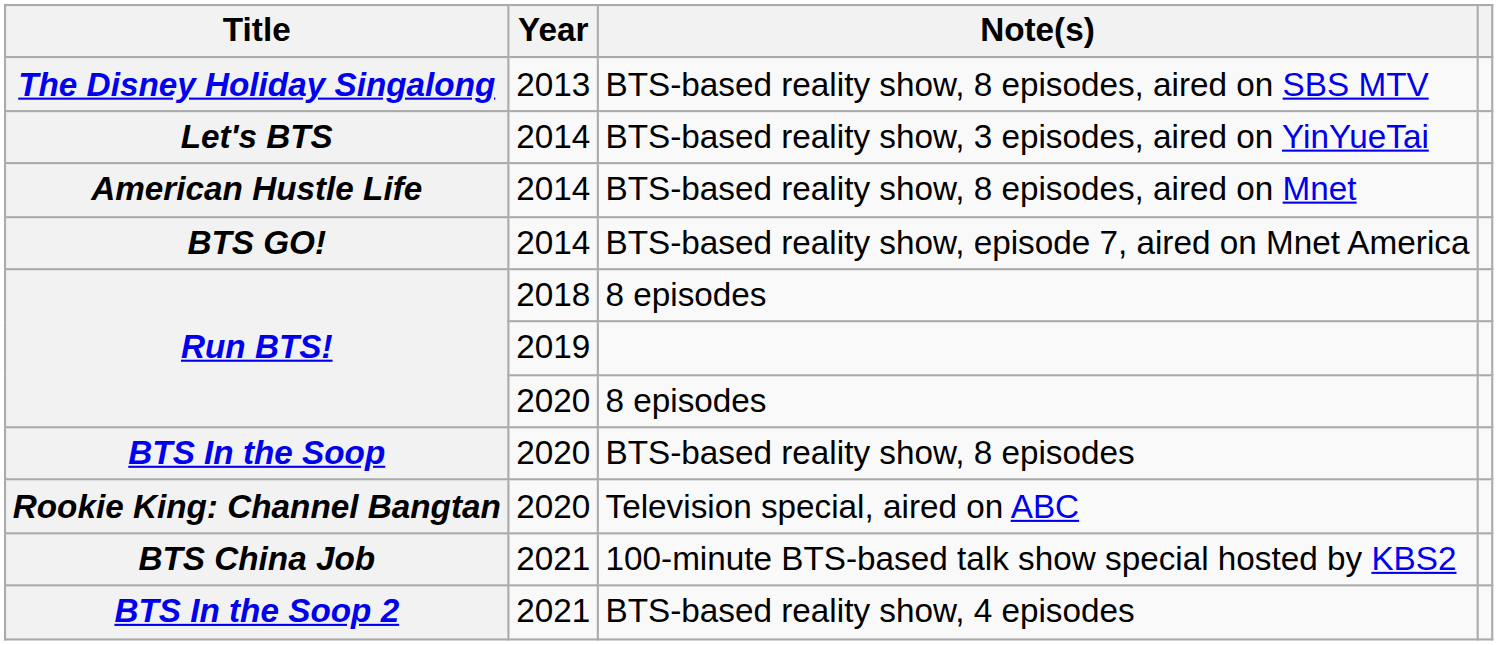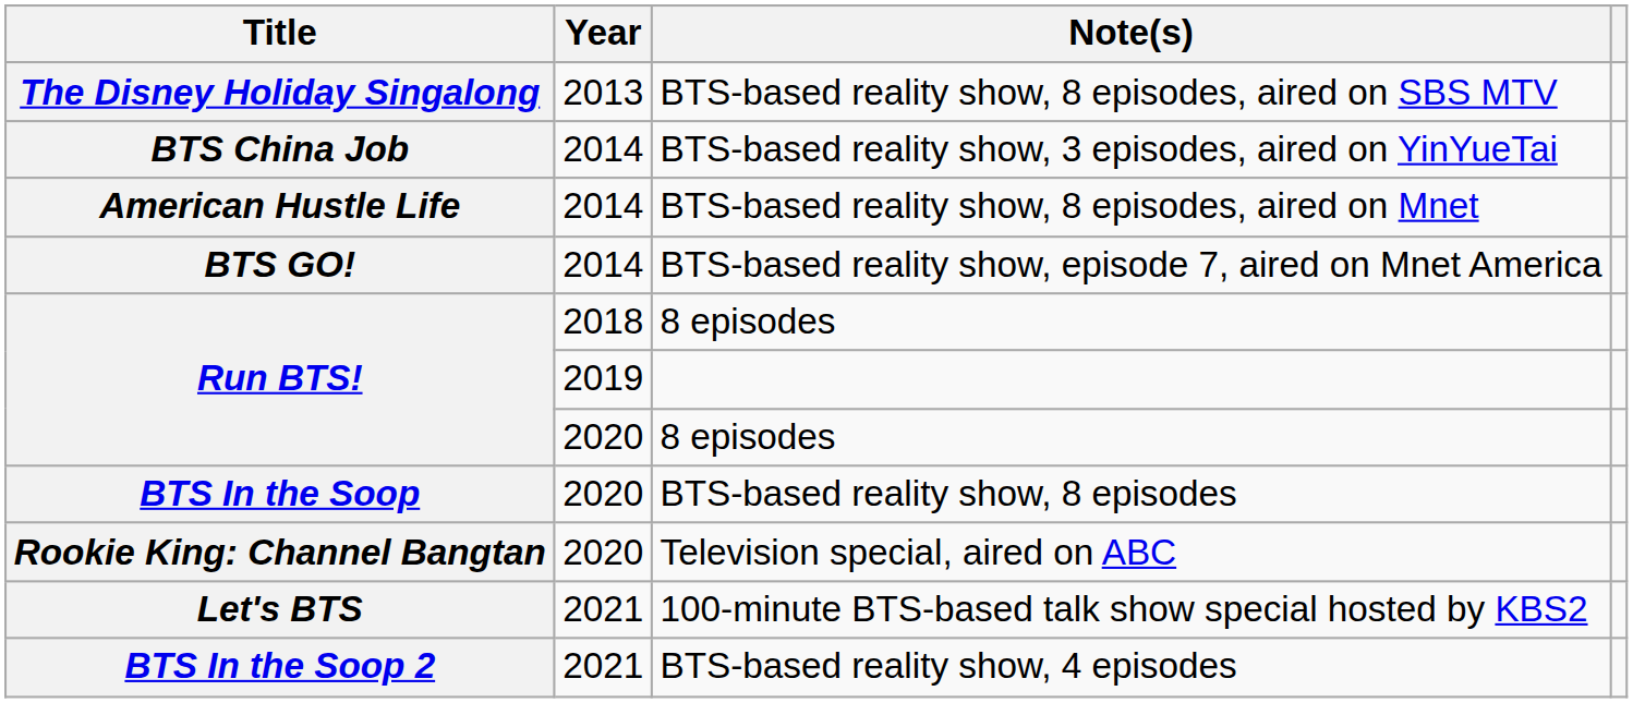 <table class="wikitable sortable plainrowheaders" style="text-align:left;">
 <tr>
 <th scope="col">Title</th>
 <th scope="col">Year</th>
 <th scope="col">Note(s)</th>
 <th scope="col"></th>
 </tr>
 <tr>
 <th scope="row"><em><a href='#'>The Disney Holiday Singalong</a></em></th>
 <td>2013</td>
 <td>BTS-based reality show, 8 episodes, aired on <a href='#'>SBS MTV</a></td>
 <td style="text-align:center"></td>
 </tr>
 <tr>
-<th scope="row"><em>Let's BTS</em></th>
+<th scope="row"><em>BTS China Job</em></th>
 <td>2014</td>
 <td>BTS-based reality show, 3 episodes, aired on <a href='#'>YinYueTai</a></td>
 <td style="text-align:center"></td>
 </tr>
 <tr>
 <th scope="row"><em>American Hustle Life</em></th>
 <td>2014</td>
 <td>BTS-based reality show, 8 episodes, aired on <a href='#'>Mnet</a></td>
 <td style="text-align:center"></td>
 </tr>
 <tr>
 <th scope="row"><em>BTS GO!</em></th>
 <td>2014</td>
 <td>BTS-based reality show, episode 7, aired on Mnet America</td>
 <td style="text-align:center"></td>
 </tr>
 <tr>
 <th scope="row" rowspan="3"><em><a href='#'>Run BTS!</a></em></th>
 <td>2018</td>
 <td>8 episodes</td>
 <td style="text-align:center"></td>
 </tr>
 <tr>
 <td>2019</td>
 <td></td>
 <td style="text-align:center"></td>
 </tr>
 <tr>
 <td>2020</td>
 <td>8 episodes</td>
 <td style="text-align:center"></td>
 </tr>
 <tr>
 <th scope="row"><em><a href='#'>BTS In the Soop</a></em></th>
 <td>2020</td>
 <td>BTS-based reality show, 8 episodes</td>
 <td style="text-align:center"></td>
 </tr>
 <tr>
 <th scope="row"><em>Rookie King: Channel Bangtan</em></th>
 <td>2020</td>
 <td>Television special, aired on <a href='#'>ABC</a></td>
 <td style="text-align:center"></td>
 </tr>
 <tr>
-<th scope="row"><em>BTS China Job</em></th>
+<th scope="row"><em>Let's BTS</em></th>
 <td>2021</td>
 <td>100-minute BTS-based talk show special hosted by <a href='#'>KBS2</a></td>
 <td style="text-align:center"></td>
 </tr>
 <tr>
 <th scope="row"><em><a href='#'>BTS In the Soop 2</a></em></th>
 <td>2021</td>
 <td>BTS-based reality show, 4 episodes</td>
 <td style="text-align:center"></td>
 </tr>
 </table>
